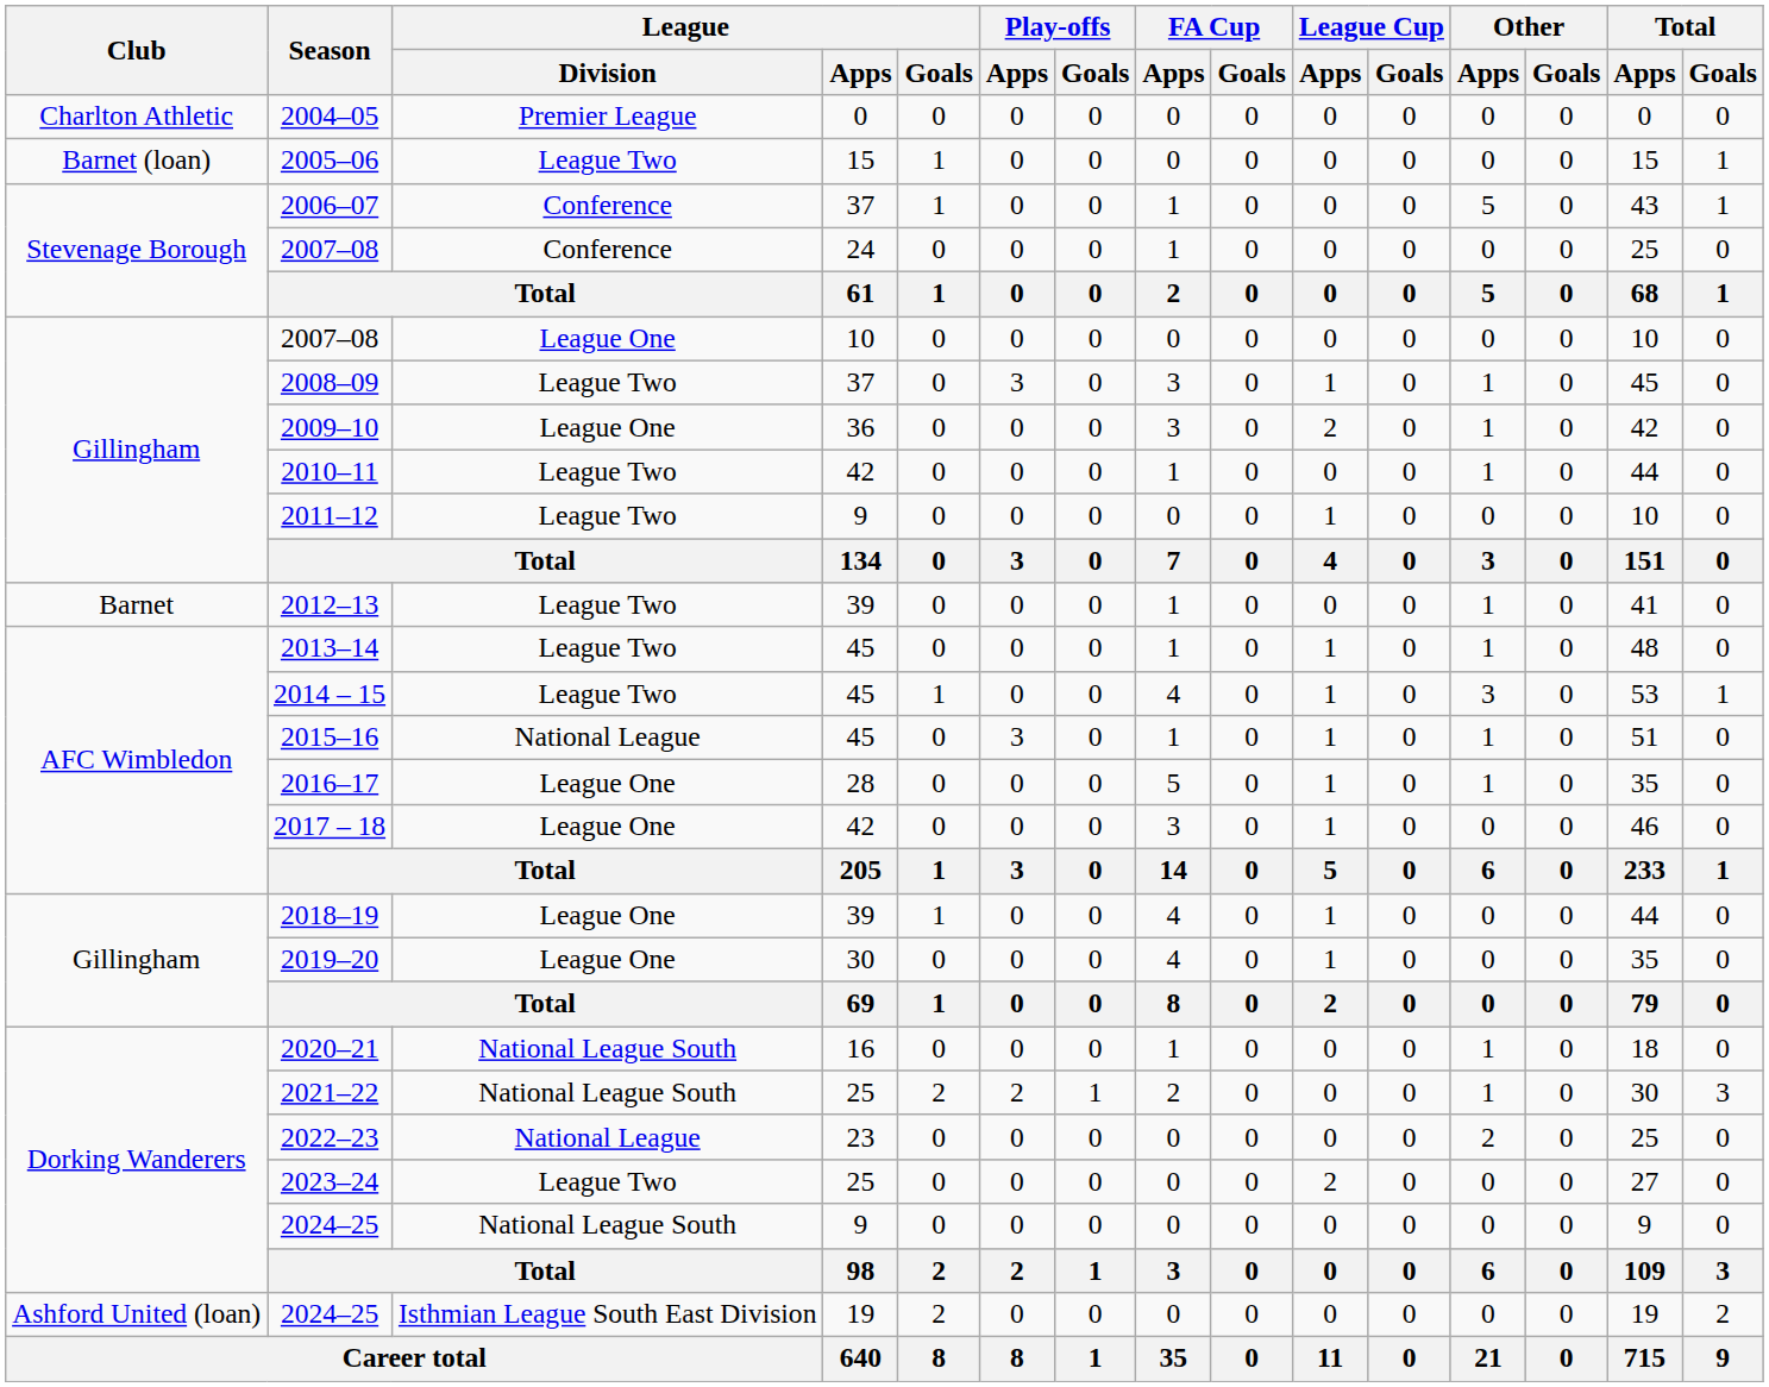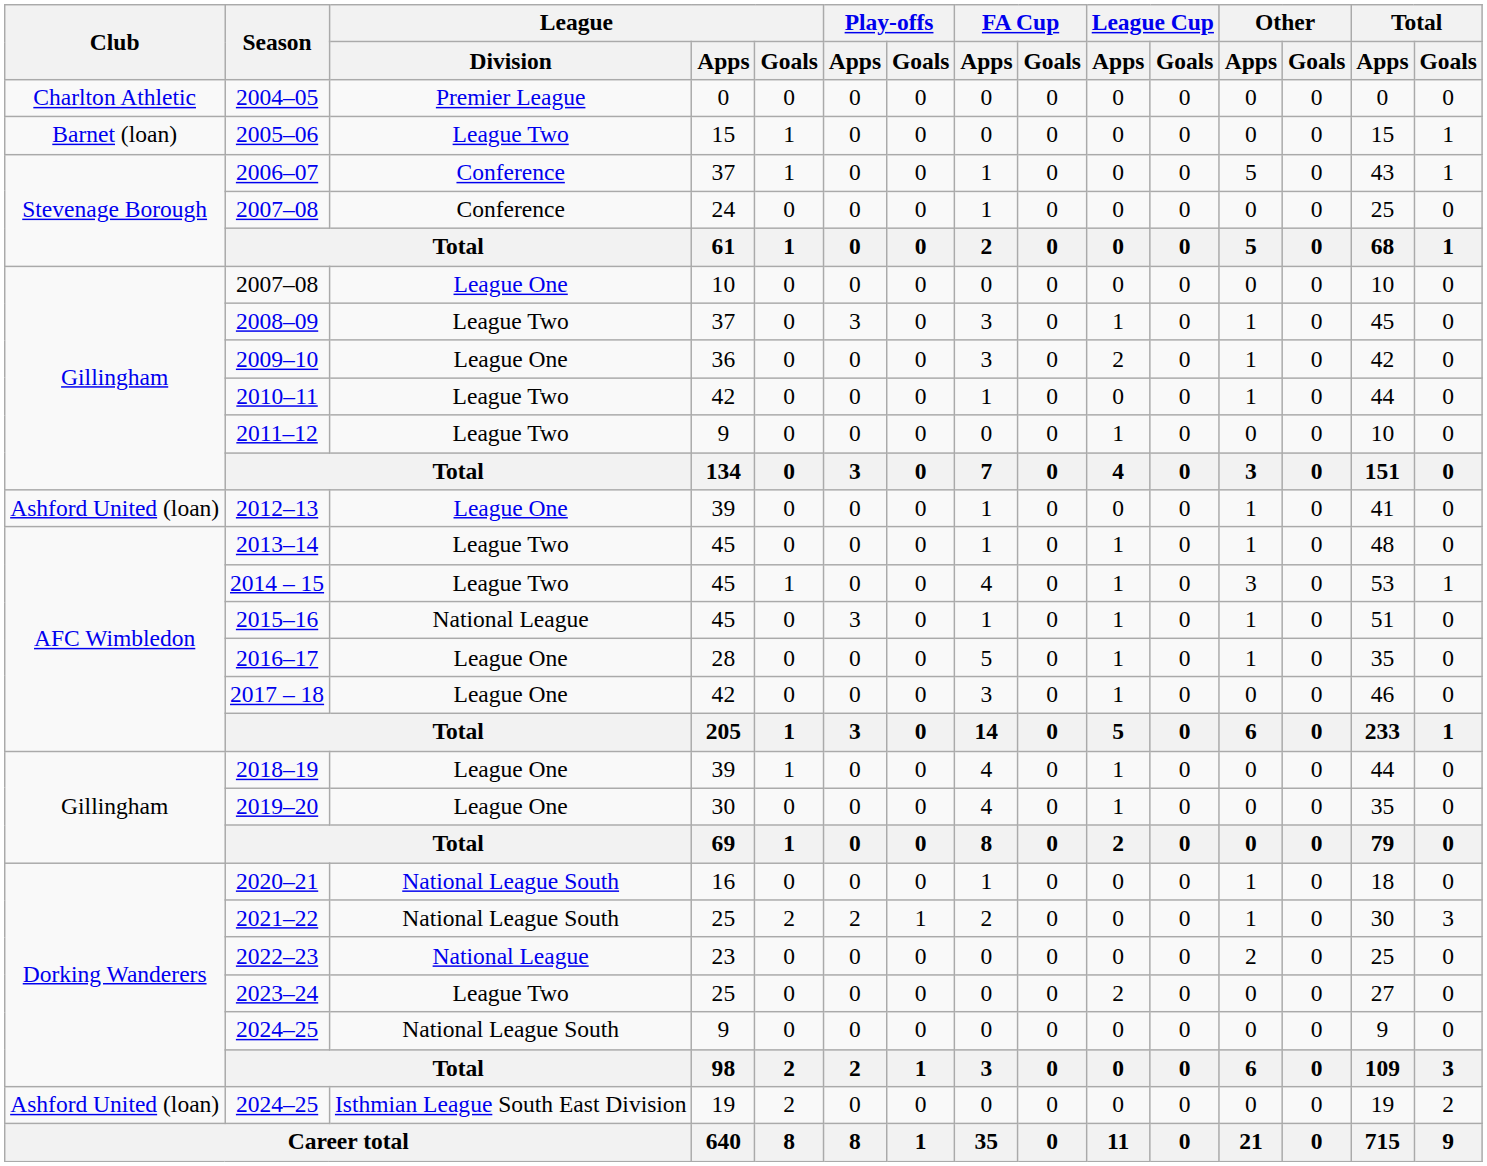 <table class="wikitable" style="text-align:center">
 <tr>
 <th rowspan="2">Club</th>
 <th rowspan="2">Season</th>
 <th colspan="3">League</th>
 <th colspan="2"><a href='#'>Play-offs</a></th>
 <th colspan="2"><a href='#'>FA Cup</a></th>
 <th colspan="2"><a href='#'>League Cup</a></th>
 <th colspan="2">Other</th>
 <th colspan="2">Total</th>
 </tr>
 <tr>
 <th>Division</th>
 <th>Apps</th>
 <th>Goals</th>
 <th>Apps</th>
 <th>Goals</th>
 <th>Apps</th>
 <th>Goals</th>
 <th>Apps</th>
 <th>Goals</th>
 <th>Apps</th>
 <th>Goals</th>
 <th>Apps</th>
 <th>Goals</th>
 </tr>
 <tr>
 <td><a href='#'>Charlton Athletic</a></td>
 <td><a href='#'>2004–05</a></td>
 <td><a href='#'>Premier League</a></td>
 <td>0</td>
 <td>0</td>
 <td>0</td>
 <td>0</td>
 <td>0</td>
 <td>0</td>
 <td>0</td>
 <td>0</td>
 <td>0</td>
 <td>0</td>
 <td>0</td>
 <td>0</td>
 </tr>
 <tr>
 <td><a href='#'>Barnet</a> (loan)</td>
 <td><a href='#'>2005–06</a></td>
 <td><a href='#'>League Two</a></td>
 <td>15</td>
 <td>1</td>
 <td>0</td>
 <td>0</td>
 <td>0</td>
 <td>0</td>
 <td>0</td>
 <td>0</td>
 <td>0</td>
 <td>0</td>
 <td>15</td>
 <td>1</td>
 </tr>
 <tr>
 <td rowspan="3"><a href='#'>Stevenage Borough</a></td>
 <td><a href='#'>2006–07</a></td>
 <td><a href='#'>Conference</a></td>
 <td>37</td>
 <td>1</td>
 <td>0</td>
 <td>0</td>
 <td>1</td>
 <td>0</td>
 <td>0</td>
 <td>0</td>
 <td>5</td>
 <td>0</td>
 <td>43</td>
 <td>1</td>
 </tr>
 <tr>
 <td><a href='#'>2007–08</a></td>
 <td>Conference</td>
 <td>24</td>
 <td>0</td>
 <td>0</td>
 <td>0</td>
 <td>1</td>
 <td>0</td>
 <td>0</td>
 <td>0</td>
 <td>0</td>
 <td>0</td>
 <td>25</td>
 <td>0</td>
 </tr>
 <tr>
 <th colspan="2">Total</th>
 <th>61</th>
 <th>1</th>
 <th>0</th>
 <th>0</th>
 <th>2</th>
 <th>0</th>
 <th>0</th>
 <th>0</th>
 <th>5</th>
 <th>0</th>
 <th>68</th>
 <th>1</th>
 </tr>
 <tr>
 <td rowspan="6"><a href='#'>Gillingham</a></td>
 <td>2007–08</td>
 <td><a href='#'>League One</a></td>
 <td>10</td>
 <td>0</td>
 <td>0</td>
 <td>0</td>
 <td>0</td>
 <td>0</td>
 <td>0</td>
 <td>0</td>
 <td>0</td>
 <td>0</td>
 <td>10</td>
 <td>0</td>
 </tr>
 <tr>
 <td><a href='#'>2008–09</a></td>
 <td>League Two</td>
 <td>37</td>
 <td>0</td>
 <td>3</td>
 <td>0</td>
 <td>3</td>
 <td>0</td>
 <td>1</td>
 <td>0</td>
 <td>1</td>
 <td>0</td>
 <td>45</td>
 <td>0</td>
 </tr>
 <tr>
 <td><a href='#'>2009–10</a></td>
 <td>League One</td>
 <td>36</td>
 <td>0</td>
 <td>0</td>
 <td>0</td>
 <td>3</td>
 <td>0</td>
 <td>2</td>
 <td>0</td>
 <td>1</td>
 <td>0</td>
 <td>42</td>
 <td>0</td>
 </tr>
 <tr>
 <td><a href='#'>2010–11</a></td>
 <td>League Two</td>
 <td>42</td>
 <td>0</td>
 <td>0</td>
 <td>0</td>
 <td>1</td>
 <td>0</td>
 <td>0</td>
 <td>0</td>
 <td>1</td>
 <td>0</td>
 <td>44</td>
 <td>0</td>
 </tr>
 <tr>
 <td><a href='#'>2011–12</a></td>
 <td>League Two</td>
 <td>9</td>
 <td>0</td>
 <td>0</td>
 <td>0</td>
 <td>0</td>
 <td>0</td>
 <td>1</td>
 <td>0</td>
 <td>0</td>
 <td>0</td>
 <td>10</td>
 <td>0</td>
 </tr>
 <tr>
 <th colspan="2">Total</th>
 <th>134</th>
 <th>0</th>
 <th>3</th>
 <th>0</th>
 <th>7</th>
 <th>0</th>
 <th>4</th>
 <th>0</th>
 <th>3</th>
 <th>0</th>
 <th>151</th>
 <th>0</th>
 </tr>
 <tr>
-<td>Barnet</td>
+<td><a href='#'>Ashford United</a> (loan)</td>
 <td><a href='#'>2012–13</a></td>
-<td>League Two</td>
+<td><a href='#'>League One</a></td>
 <td>39</td>
 <td>0</td>
 <td>0</td>
 <td>0</td>
 <td>1</td>
 <td>0</td>
 <td>0</td>
 <td>0</td>
 <td>1</td>
 <td>0</td>
 <td>41</td>
 <td>0</td>
 </tr>
 <tr>
 <td rowspan="6"><a href='#'>AFC Wimbledon</a></td>
 <td><a href='#'>2013–14</a></td>
 <td>League Two</td>
 <td>45</td>
 <td>0</td>
 <td>0</td>
 <td>0</td>
 <td>1</td>
 <td>0</td>
 <td>1</td>
 <td>0</td>
 <td>1</td>
 <td>0</td>
 <td>48</td>
 <td>0</td>
 </tr>
 <tr>
 <td><a href='#'>2014 – 15</a></td>
 <td>League Two</td>
 <td>45</td>
 <td>1</td>
 <td>0</td>
 <td>0</td>
 <td>4</td>
 <td>0</td>
 <td>1</td>
 <td>0</td>
 <td>3</td>
 <td>0</td>
 <td>53</td>
 <td>1</td>
 </tr>
 <tr>
 <td><a href='#'>2015–16</a></td>
 <td>National League</td>
 <td>45</td>
 <td>0</td>
 <td>3</td>
 <td>0</td>
 <td>1</td>
 <td>0</td>
 <td>1</td>
 <td>0</td>
 <td>1</td>
 <td>0</td>
 <td>51</td>
 <td>0</td>
 </tr>
 <tr>
 <td><a href='#'>2016–17</a></td>
 <td>League One</td>
 <td>28</td>
 <td>0</td>
 <td>0</td>
 <td>0</td>
 <td>5</td>
 <td>0</td>
 <td>1</td>
 <td>0</td>
 <td>1</td>
 <td>0</td>
 <td>35</td>
 <td>0</td>
 </tr>
 <tr>
 <td><a href='#'>2017 – 18</a></td>
 <td>League One</td>
 <td>42</td>
 <td>0</td>
 <td>0</td>
 <td>0</td>
 <td>3</td>
 <td>0</td>
 <td>1</td>
 <td>0</td>
 <td>0</td>
 <td>0</td>
 <td>46</td>
 <td>0</td>
 </tr>
 <tr>
 <th colspan="2">Total</th>
 <th>205</th>
 <th>1</th>
 <th>3</th>
 <th>0</th>
 <th>14</th>
 <th>0</th>
 <th>5</th>
 <th>0</th>
 <th>6</th>
 <th>0</th>
 <th>233</th>
 <th>1</th>
 </tr>
 <tr>
 <td rowspan="3">Gillingham</td>
 <td><a href='#'>2018–19</a></td>
 <td>League One</td>
 <td>39</td>
 <td>1</td>
 <td>0</td>
 <td>0</td>
 <td>4</td>
 <td>0</td>
 <td>1</td>
 <td>0</td>
 <td>0</td>
 <td>0</td>
 <td>44</td>
 <td>0</td>
 </tr>
 <tr>
 <td><a href='#'>2019–20</a></td>
 <td>League One</td>
 <td>30</td>
 <td>0</td>
 <td>0</td>
 <td>0</td>
 <td>4</td>
 <td>0</td>
 <td>1</td>
 <td>0</td>
 <td>0</td>
 <td>0</td>
 <td>35</td>
 <td>0</td>
 </tr>
 <tr>
 <th colspan="2">Total</th>
 <th>69</th>
 <th>1</th>
 <th>0</th>
 <th>0</th>
 <th>8</th>
 <th>0</th>
 <th>2</th>
 <th>0</th>
 <th>0</th>
 <th>0</th>
 <th>79</th>
 <th>0</th>
 </tr>
 <tr>
 <td rowspan="6"><a href='#'>Dorking Wanderers</a></td>
 <td><a href='#'>2020–21</a></td>
 <td><a href='#'>National League South</a></td>
 <td>16</td>
 <td>0</td>
 <td>0</td>
 <td>0</td>
 <td>1</td>
 <td>0</td>
 <td>0</td>
 <td>0</td>
 <td>1</td>
 <td>0</td>
 <td>18</td>
 <td>0</td>
 </tr>
 <tr>
 <td><a href='#'>2021–22</a></td>
 <td>National League South</td>
 <td>25</td>
 <td>2</td>
 <td>2</td>
 <td>1</td>
 <td>2</td>
 <td>0</td>
 <td>0</td>
 <td>0</td>
 <td>1</td>
 <td>0</td>
 <td>30</td>
 <td>3</td>
 </tr>
 <tr>
 <td><a href='#'>2022–23</a></td>
 <td><a href='#'>National League</a></td>
 <td>23</td>
 <td>0</td>
 <td>0</td>
 <td>0</td>
 <td>0</td>
 <td>0</td>
 <td>0</td>
 <td>0</td>
 <td>2</td>
 <td>0</td>
 <td>25</td>
 <td>0</td>
 </tr>
 <tr>
 <td><a href='#'>2023–24</a></td>
 <td>League Two</td>
 <td>25</td>
 <td>0</td>
 <td>0</td>
 <td>0</td>
 <td>0</td>
 <td>0</td>
 <td>2</td>
 <td>0</td>
 <td>0</td>
 <td>0</td>
 <td>27</td>
 <td>0</td>
 </tr>
 <tr>
 <td><a href='#'>2024–25</a></td>
 <td>National League South</td>
 <td>9</td>
 <td>0</td>
 <td>0</td>
 <td>0</td>
 <td>0</td>
 <td>0</td>
 <td>0</td>
 <td>0</td>
 <td>0</td>
 <td>0</td>
 <td>9</td>
 <td>0</td>
 </tr>
 <tr>
 <th colspan="2">Total</th>
 <th>98</th>
 <th>2</th>
 <th>2</th>
 <th>1</th>
 <th>3</th>
 <th>0</th>
 <th>0</th>
 <th>0</th>
 <th>6</th>
 <th>0</th>
 <th>109</th>
 <th>3</th>
 </tr>
 <tr>
 <td><a href='#'>Ashford United</a> (loan)</td>
 <td><a href='#'>2024–25</a></td>
 <td><a href='#'>Isthmian League</a> South East Division</td>
 <td>19</td>
 <td>2</td>
 <td>0</td>
 <td>0</td>
 <td>0</td>
 <td>0</td>
 <td>0</td>
 <td>0</td>
 <td>0</td>
 <td>0</td>
 <td>19</td>
 <td>2</td>
 </tr>
 <tr>
 <th colspan="3">Career total</th>
 <th>640</th>
 <th>8</th>
 <th>8</th>
 <th>1</th>
 <th>35</th>
 <th>0</th>
 <th>11</th>
 <th>0</th>
 <th>21</th>
 <th>0</th>
 <th>715</th>
 <th>9</th>
 </tr>
 </table>
